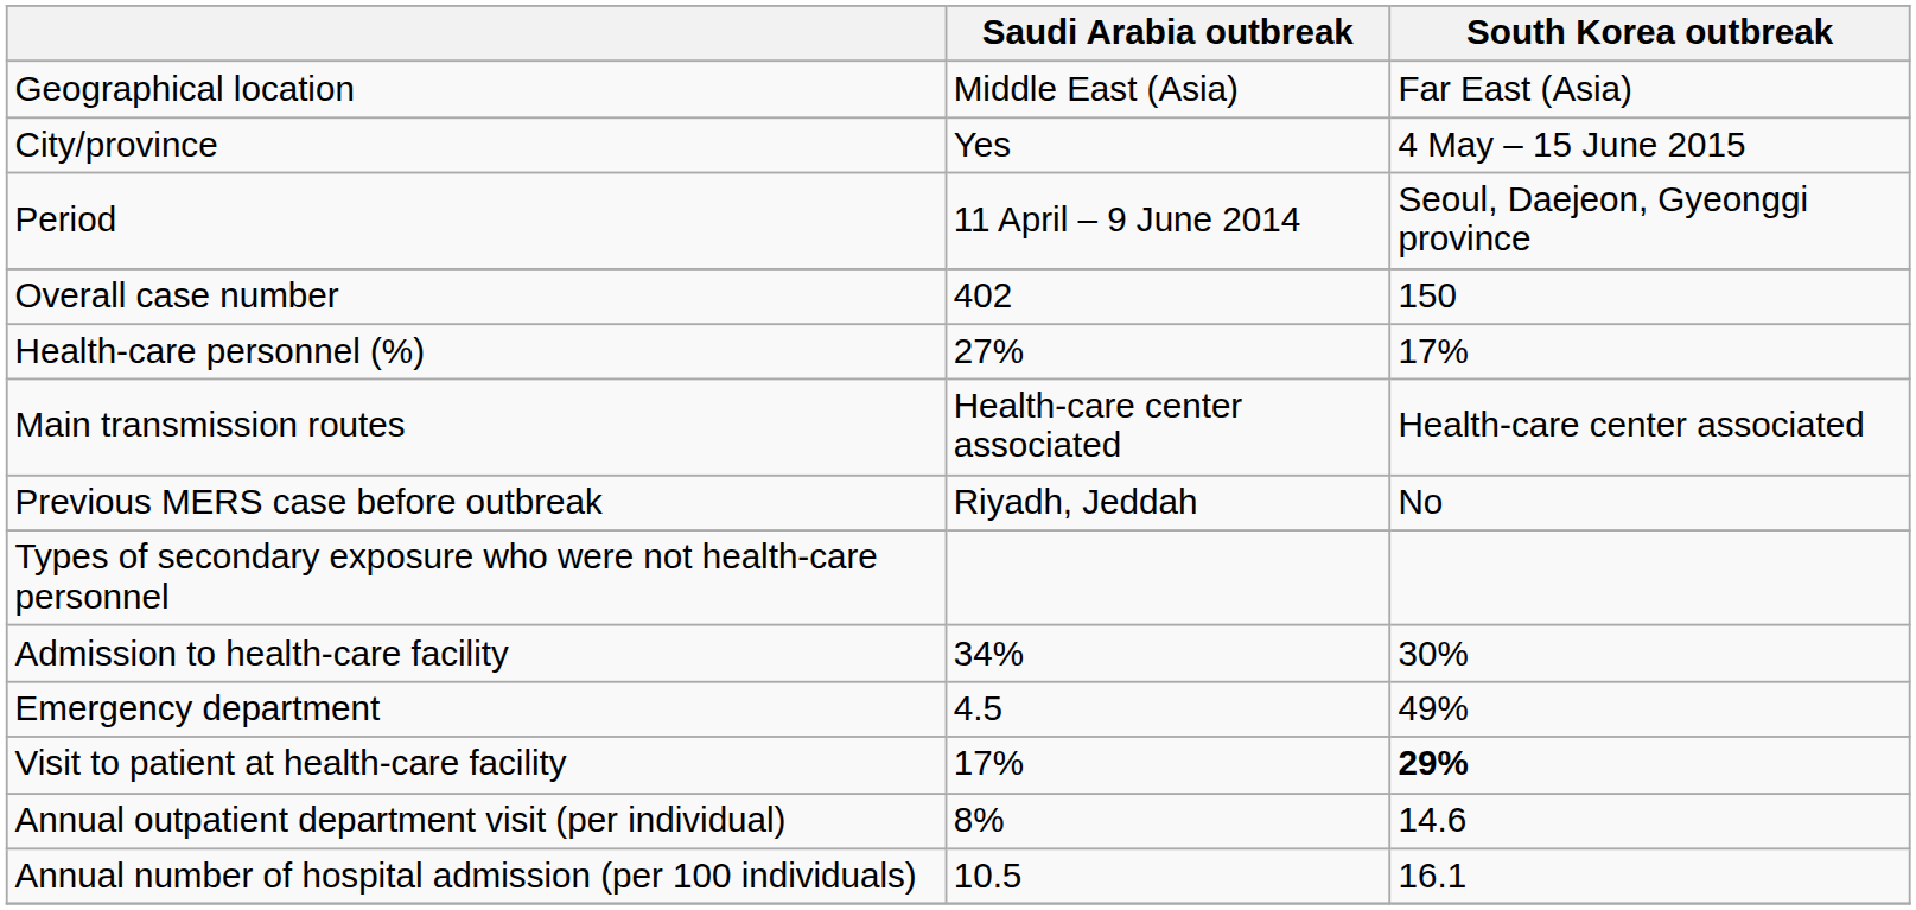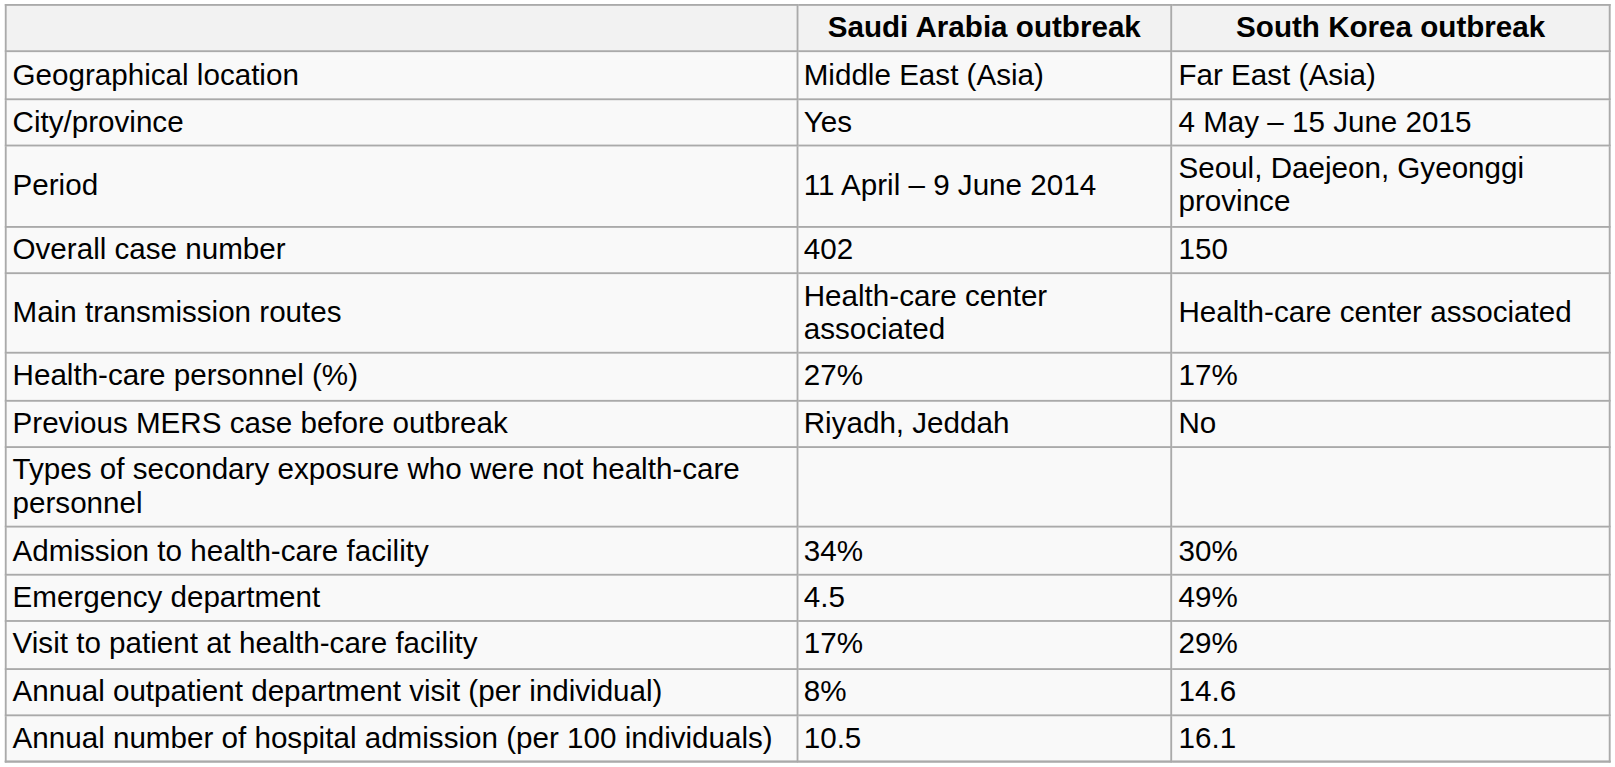 <table class="wikitable"  style="margin:0.5em 0.5em 1em; width:100em 50em 50em; text-align:left;">
 <tr>
 <th></th>
 <th>Saudi Arabia outbreak</th>
 <th>South Korea outbreak</th>
 </tr>
 <tr>
 <td>Geographical location</td>
 <td>Middle East (Asia)</td>
 <td>Far East (Asia)</td>
 </tr>
 <tr>
 <td>City/province</td>
 <td>Yes</td>
 <td>4 May – 15 June 2015</td>
 </tr>
 <tr>
 <td>Period</td>
 <td>11 April – 9 June 2014</td>
 <td>Seoul, Daejeon, Gyeonggi province</td>
 </tr>
 <tr>
 <td>Overall case number</td>
 <td>402</td>
 <td>150</td>
 </tr>
 <tr>
+<td>Main transmission routes</td>
+<td>Health-care center associated</td>
+<td>Health-care center associated</td>
+</tr>
+<tr>
 <td>Health-care personnel (%)</td>
 <td>27%</td>
 <td>17%</td>
-</tr>
-<tr>
-<td>Main transmission routes</td>
-<td>Health-care center associated</td>
-<td>Health-care center associated</td>
 </tr>
 <tr>
 <td>Previous MERS case before outbreak</td>
 <td>Riyadh, Jeddah</td>
 <td>No</td>
 </tr>
 <tr>
 <td>Types of secondary exposure who were not health-care personnel</td>
 <td></td>
 <td></td>
 </tr>
 <tr>
 <td>Admission to health-care facility</td>
 <td>34%</td>
 <td>30%</td>
 </tr>
 <tr>
 <td>Emergency department</td>
 <td>4.5</td>
 <td>49%</td>
 </tr>
 <tr>
 <td>Visit to patient at health-care facility</td>
 <td>17%</td>
-<td><strong>29%</strong></td>
+<td>29%</td>
 </tr>
 <tr>
 <td>Annual outpatient department visit (per individual)</td>
 <td>8%</td>
 <td>14.6</td>
 </tr>
 <tr>
 <td>Annual number of hospital admission (per 100 individuals)</td>
 <td>10.5</td>
 <td>16.1</td>
 </tr>
 <tr>
 </tr>
 </table>
